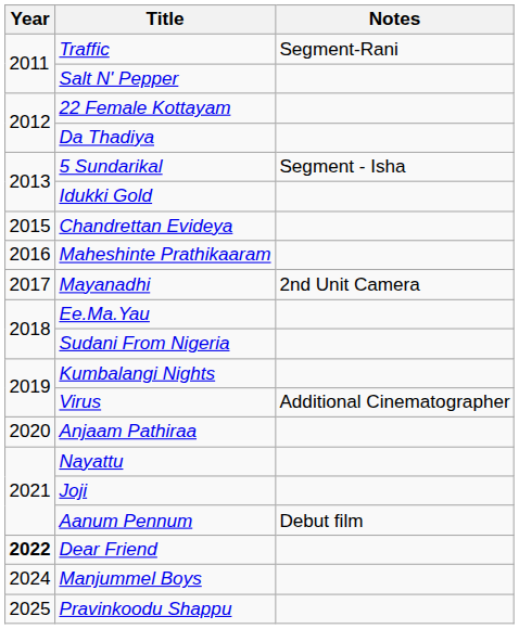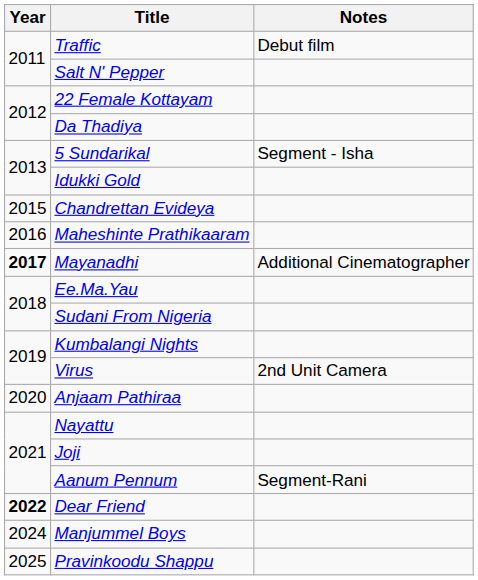 <table class="wikitable sortable">
 <tr>
 <th>Year</th>
 <th>Title</th>
 <th class="unsortable">Notes</th>
 </tr>
 <tr>
 <td rowspan=2>2011</td>
 <td><em><a href='#'>Traffic</a></em></td>
-<td>Segment-Rani</td>
+<td>Debut film</td>
 </tr>
 <tr>
 <td><em><a href='#'>Salt N' Pepper</a></em></td>
 <td></td>
 </tr>
 <tr>
 <td rowspan=2>2012</td>
 <td><em><a href='#'>22 Female Kottayam</a></em></td>
 <td></td>
 </tr>
 <tr>
 <td><em><a href='#'>Da Thadiya</a></em></td>
 <td></td>
 </tr>
 <tr>
 <td rowspan=2>2013</td>
 <td><em><a href='#'>5 Sundarikal</a></em></td>
 <td>Segment - Isha</td>
 </tr>
 <tr>
 <td><em><a href='#'>Idukki Gold</a></em></td>
 <td></td>
 </tr>
 <tr>
 <td>2015</td>
 <td><em><a href='#'>Chandrettan Evideya</a></em></td>
 <td></td>
 </tr>
 <tr>
 <td>2016</td>
 <td><em><a href='#'>Maheshinte Prathikaaram</a></em></td>
 <td></td>
 </tr>
 <tr>
-<td>2017</td>
+<td><strong>2017</strong></td>
 <td><em><a href='#'>Mayanadhi</a></em></td>
-<td>2nd Unit Camera</td>
+<td>Additional Cinematographer</td>
 </tr>
 <tr>
 <td rowspan=2>2018</td>
 <td><em><a href='#'>Ee.Ma.Yau</a></em></td>
 <td></td>
 </tr>
 <tr>
 <td><em><a href='#'>Sudani From Nigeria</a></em></td>
 <td></td>
 </tr>
 <tr>
 <td rowspan=2>2019</td>
 <td><em><a href='#'>Kumbalangi Nights</a></em></td>
 <td></td>
 </tr>
 <tr>
 <td><em><a href='#'>Virus</a></em></td>
-<td>Additional Cinematographer</td>
+<td>2nd Unit Camera</td>
 </tr>
 <tr>
 <td>2020</td>
 <td><em><a href='#'>Anjaam Pathiraa</a></em></td>
 <td></td>
 </tr>
 <tr>
 <td rowspan=3>2021</td>
 <td><em><a href='#'>Nayattu</a></em></td>
 <td></td>
 </tr>
 <tr>
 <td><em><a href='#'>Joji</a></em></td>
 <td></td>
 </tr>
 <tr>
 <td><em><a href='#'>Aanum Pennum</a></em></td>
-<td>Debut film</td>
+<td>Segment-Rani</td>
 </tr>
 <tr>
 <td><strong>2022</strong></td>
 <td><em><a href='#'>Dear Friend</a></em></td>
 <td></td>
 </tr>
 <tr>
 <td>2024</td>
 <td><em><a href='#'>Manjummel Boys</a></em></td>
 <td></td>
 </tr>
 <tr>
 <td>2025</td>
 <td><em><a href='#'>Pravinkoodu Shappu</a></em></td>
 <td></td>
 </tr>
 </table>
